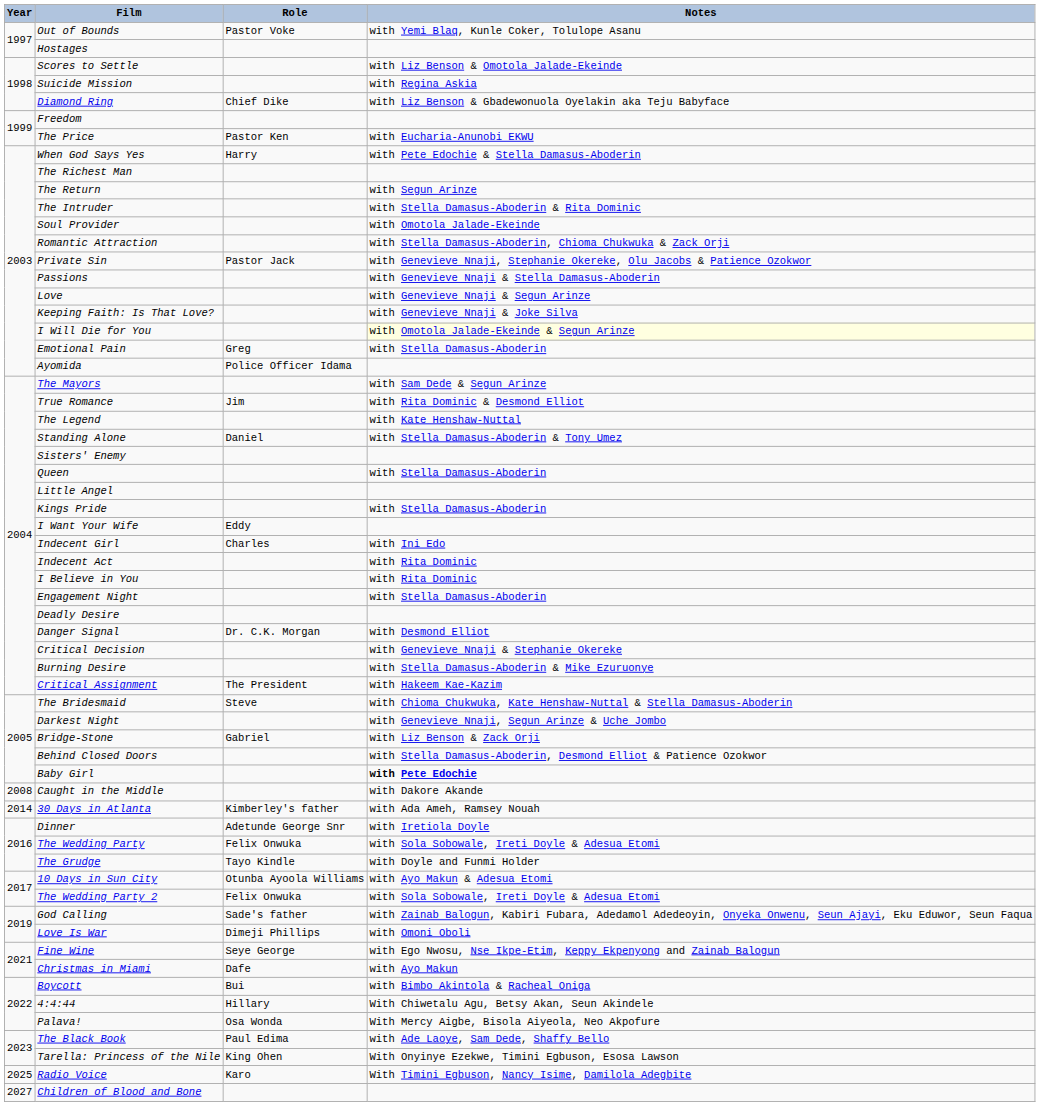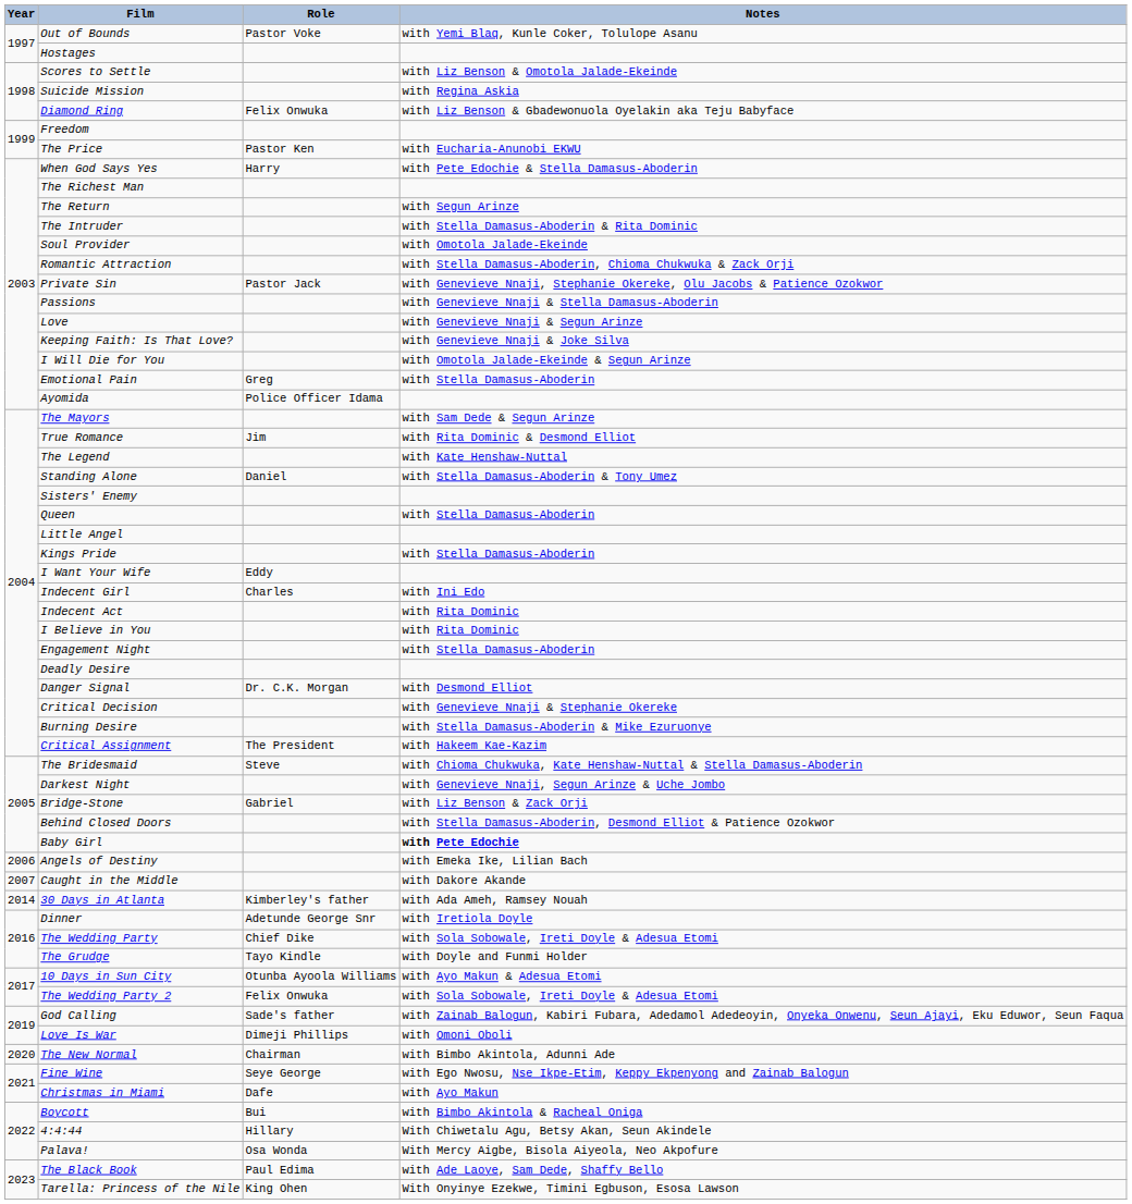 <table class="wikitable" style="font-size:90%;">
 <tr>
 <th style="background:#B0C4DE;">Year</th>
 <th style="background:#B0C4DE;">Film</th>
 <th style="background:#B0C4DE;">Role</th>
 <th style="background:#B0C4DE;">Notes</th>
 </tr>
 <tr>
 <td rowspan="2">1997</td>
 <td><em>Out of Bounds</em></td>
 <td>Pastor Voke</td>
 <td>with <a href='#'>Yemi Blaq</a>, Kunle Coker, Tolulope Asanu</td>
 </tr>
 <tr>
 <td><em>Hostages</em></td>
 <td></td>
 <td></td>
 </tr>
 <tr>
 <td rowspan="3">1998</td>
 <td><em>Scores to Settle</em></td>
 <td></td>
 <td>with <a href='#'>Liz Benson</a> & <a href='#'>Omotola Jalade-Ekeinde</a></td>
 </tr>
 <tr>
 <td><em>Suicide Mission</em></td>
 <td></td>
 <td>with <a href='#'>Regina Askia</a></td>
 </tr>
 <tr>
 <td><em><a href='#'>Diamond Ring</a></em></td>
-<td>Chief Dike</td>
+<td>Felix Onwuka</td>
 <td>with <a href='#'>Liz Benson</a> & Gbadewonuola Oyelakin aka Teju Babyface</td>
 </tr>
 <tr>
 <td rowspan="2">1999</td>
 <td><em>Freedom</em></td>
 <td></td>
 <td></td>
 </tr>
 <tr>
 <td><em>The Price</em></td>
 <td>Pastor Ken</td>
 <td>with <a href='#'>Eucharia-Anunobi EKWU</a></td>
 </tr>
 <tr>
 <td rowspan="13">2003</td>
 <td><em>When God Says Yes</em></td>
 <td>Harry</td>
 <td>with <a href='#'>Pete Edochie</a> & <a href='#'>Stella Damasus-Aboderin</a></td>
 </tr>
 <tr>
 <td><em>The Richest Man</em></td>
 <td></td>
 <td></td>
 </tr>
 <tr>
 <td><em>The Return</em></td>
 <td></td>
 <td>with <a href='#'>Segun Arinze</a></td>
 </tr>
 <tr>
 <td><em>The Intruder</em></td>
 <td></td>
 <td>with <a href='#'>Stella Damasus-Aboderin</a> & <a href='#'>Rita Dominic</a></td>
 </tr>
 <tr>
 <td><em>Soul Provider</em></td>
 <td></td>
 <td>with <a href='#'>Omotola Jalade-Ekeinde</a></td>
 </tr>
 <tr>
 <td><em>Romantic Attraction</em></td>
 <td></td>
 <td>with <a href='#'>Stella Damasus-Aboderin</a>, <a href='#'>Chioma Chukwuka</a> & <a href='#'>Zack Orji</a></td>
 </tr>
 <tr>
 <td><em>Private Sin</em></td>
 <td>Pastor Jack</td>
 <td>with <a href='#'>Genevieve Nnaji</a>, <a href='#'>Stephanie Okereke</a>, <a href='#'>Olu Jacobs</a> & <a href='#'>Patience Ozokwor</a></td>
 </tr>
 <tr>
 <td><em>Passions</em></td>
 <td></td>
 <td>with <a href='#'>Genevieve Nnaji</a> & <a href='#'>Stella Damasus-Aboderin</a></td>
 </tr>
 <tr>
 <td><em>Love</em></td>
 <td></td>
 <td>with <a href='#'>Genevieve Nnaji</a> & <a href='#'>Segun Arinze</a></td>
 </tr>
 <tr>
 <td><em>Keeping Faith: Is That Love?</em></td>
 <td></td>
 <td>with <a href='#'>Genevieve Nnaji</a> & <a href='#'>Joke Silva</a></td>
 </tr>
 <tr>
 <td><em>I Will Die for You</em></td>
 <td></td>
-<td style="background: lightyellow;">with <a href='#'>Omotola Jalade-Ekeinde</a> & <a href='#'>Segun Arinze</a></td>
+<td>with <a href='#'>Omotola Jalade-Ekeinde</a> & <a href='#'>Segun Arinze</a></td>
 </tr>
 <tr>
 <td><em>Emotional Pain</em></td>
 <td>Greg</td>
 <td>with <a href='#'>Stella Damasus-Aboderin</a></td>
 </tr>
 <tr>
 <td><em>Ayomida</em></td>
 <td>Police Officer Idama</td>
 <td></td>
 </tr>
 <tr>
 <td rowspan="18">2004</td>
 <td><em><a href='#'>The Mayors</a></em></td>
 <td></td>
 <td>with <a href='#'>Sam Dede</a> & <a href='#'>Segun Arinze</a></td>
 </tr>
 <tr>
 <td><em>True Romance</em></td>
 <td>Jim</td>
 <td>with <a href='#'>Rita Dominic</a> & <a href='#'>Desmond Elliot</a></td>
 </tr>
 <tr>
 <td><em>The Legend</em></td>
 <td></td>
 <td>with <a href='#'>Kate Henshaw-Nuttal</a></td>
 </tr>
 <tr>
 <td><em>Standing Alone</em></td>
 <td>Daniel</td>
 <td>with <a href='#'>Stella Damasus-Aboderin</a> & <a href='#'>Tony Umez</a></td>
 </tr>
 <tr>
 <td><em>Sisters' Enemy</em></td>
 <td></td>
 <td></td>
 </tr>
 <tr>
 <td><em>Queen</em></td>
 <td></td>
 <td>with <a href='#'>Stella Damasus-Aboderin</a></td>
 </tr>
 <tr>
 <td><em>Little Angel</em></td>
 <td></td>
 <td></td>
 </tr>
 <tr>
 <td><em>Kings Pride</em></td>
 <td></td>
 <td>with <a href='#'>Stella Damasus-Aboderin</a></td>
 </tr>
 <tr>
 <td><em>I Want Your Wife</em></td>
 <td>Eddy</td>
 <td></td>
 </tr>
 <tr>
 <td><em>Indecent Girl</em></td>
 <td>Charles</td>
 <td>with <a href='#'>Ini Edo</a></td>
 </tr>
 <tr>
 <td><em>Indecent Act</em></td>
 <td></td>
 <td>with <a href='#'>Rita Dominic</a></td>
 </tr>
 <tr>
 <td><em>I Believe in You</em></td>
 <td></td>
 <td>with <a href='#'>Rita Dominic</a></td>
 </tr>
 <tr>
 <td><em>Engagement Night</em></td>
 <td></td>
 <td>with <a href='#'>Stella Damasus-Aboderin</a></td>
 </tr>
 <tr>
 <td><em>Deadly Desire</em></td>
 <td></td>
 <td></td>
 </tr>
 <tr>
 <td><em>Danger Signal</em></td>
 <td>Dr. C.K. Morgan</td>
 <td>with <a href='#'>Desmond Elliot</a></td>
 </tr>
 <tr>
 <td><em>Critical Decision</em></td>
 <td></td>
 <td>with <a href='#'>Genevieve Nnaji</a> & <a href='#'>Stephanie Okereke</a></td>
 </tr>
 <tr>
 <td><em>Burning Desire</em></td>
 <td></td>
 <td>with <a href='#'>Stella Damasus-Aboderin</a> & <a href='#'>Mike Ezuruonye</a></td>
 </tr>
 <tr>
 <td><em><a href='#'>Critical Assignment</a></em></td>
 <td>The President</td>
 <td>with <a href='#'>Hakeem Kae-Kazim</a></td>
 </tr>
 <tr>
 <td rowspan="5">2005</td>
 <td><em>The Bridesmaid</em></td>
 <td>Steve</td>
 <td>with <a href='#'>Chioma Chukwuka</a>, <a href='#'>Kate Henshaw-Nuttal</a> & <a href='#'>Stella Damasus-Aboderin</a></td>
 </tr>
 <tr>
 <td><em>Darkest Night</em></td>
 <td></td>
 <td>with <a href='#'>Genevieve Nnaji</a>, <a href='#'>Segun Arinze</a> & <a href='#'>Uche Jombo</a></td>
 </tr>
 <tr>
 <td><em>Bridge-Stone</em></td>
 <td>Gabriel</td>
 <td>with <a href='#'>Liz Benson</a> & <a href='#'>Zack Orji</a></td>
 </tr>
 <tr>
 <td><em>Behind Closed Doors</em></td>
 <td></td>
 <td>with <a href='#'>Stella Damasus-Aboderin</a>, <a href='#'>Desmond Elliot</a> & Patience Ozokwor</td>
 </tr>
 <tr>
 <td><em>Baby Girl</em></td>
 <td></td>
 <td><strong>with <a href='#'>Pete Edochie</a></strong></td>
 </tr>
 <tr>
-<td>2008</td>
+<td>2006</td>
+<td><em>Angels of Destiny</em></td>
+<td></td>
+<td>with Emeka Ike, Lilian Bach</td>
+</tr>
+<tr>
+<td>2007</td>
 <td><em>Caught in the Middle</em></td>
 <td></td>
 <td>with Dakore Akande</td>
 </tr>
 <tr>
 <td>2014</td>
 <td><em><a href='#'>30 Days in Atlanta</a></em></td>
 <td>Kimberley's father</td>
 <td>with Ada Ameh, Ramsey Nouah</td>
 </tr>
 <tr>
 <td rowspan=3>2016</td>
 <td><em>Dinner</em></td>
 <td>Adetunde George Snr</td>
 <td>with <a href='#'>Iretiola Doyle</a></td>
 </tr>
 <tr>
 <td><em><a href='#'>The Wedding Party</a></em></td>
-<td>Felix Onwuka</td>
+<td>Chief Dike</td>
 <td>with <a href='#'>Sola Sobowale</a>, <a href='#'>Ireti Doyle</a> & <a href='#'>Adesua Etomi</a></td>
 </tr>
 <tr>
 <td><em><a href='#'>The Grudge</a></em></td>
 <td>Tayo Kindle</td>
 <td>with Doyle and Funmi Holder</td>
 </tr>
 <tr>
 <td rowspan=2>2017</td>
 <td><em><a href='#'>10 Days in Sun City</a></em></td>
 <td>Otunba Ayoola Williams</td>
 <td>with <a href='#'>Ayo Makun</a> & <a href='#'>Adesua Etomi</a></td>
 </tr>
 <tr>
 <td><em><a href='#'>The Wedding Party 2</a></em></td>
 <td>Felix Onwuka</td>
 <td>with <a href='#'>Sola Sobowale</a>, <a href='#'>Ireti Doyle</a> & <a href='#'>Adesua Etomi</a></td>
 </tr>
 <tr>
 <td rowspan="2">2019</td>
 <td><em>God Calling</em></td>
 <td>Sade's father</td>
 <td>with <a href='#'>Zainab Balogun</a>, Kabiri Fubara, Adedamol Adedeoyin, <a href='#'>Onyeka Onwenu</a>, <a href='#'>Seun Ajayi</a>, Eku Eduwor, Seun Faqua</td>
 </tr>
 <tr>
 <td><em><a href='#'>Love Is War</a></em></td>
 <td>Dimeji Phillips</td>
 <td>with <a href='#'>Omoni Oboli</a></td>
+</tr>
+<tr>
+<td>2020</td>
+<td><em><a href='#'>The New Normal</a></em></td>
+<td>Chairman</td>
+<td>with Bimbo Akintola, Adunni Ade</td>
 </tr>
 <tr>
 <td rowspan="2">2021</td>
 <td><a href='#'><em>Fine Wine</em></a></td>
 <td>Seye George</td>
 <td>with Ego Nwosu, <a href='#'>Nse Ikpe-Etim</a>, <a href='#'>Keppy Ekpenyong</a> and <a href='#'>Zainab Balogun</a></td>
 </tr>
 <tr>
 <td><em><a href='#'>Christmas in Miami</a></em></td>
 <td>Dafe</td>
 <td>with <a href='#'>Ayo Makun</a></td>
 </tr>
 <tr>
 <td rowspan="3">2022</td>
 <td><em><a href='#'>Boycott</a></em></td>
 <td>Bui</td>
 <td>with <a href='#'>Bimbo Akintola</a> & <a href='#'>Racheal Oniga</a></td>
 </tr>
 <tr>
 <td><em>4:4:44</em></td>
 <td>Hillary</td>
 <td>With Chiwetalu Agu, Betsy Akan, Seun Akindele</td>
 </tr>
 <tr>
 <td><em>Palava!</em></td>
 <td>Osa Wonda</td>
 <td>With Mercy Aigbe, Bisola Aiyeola, Neo Akpofure</td>
 </tr>
 <tr>
 <td rowspan="2">2023</td>
 <td><a href='#'><em>The Black Book</em></a></td>
 <td>Paul Edima</td>
 <td>with <a href='#'>Ade Laoye</a>, <a href='#'>Sam Dede</a>, <a href='#'>Shaffy Bello</a></td>
 </tr>
 <tr>
 <td><em>Tarella: Princess of the Nile</em></td>
 <td>King Ohen</td>
 <td>With Onyinye Ezekwe, Timini Egbuson, Esosa Lawson</td>
 </tr>
-<tr>
-<td>2025</td>
-<td><em><a href='#'>Radio Voice</a></em></td>
-<td>Karo</td>
-<td>With <a href='#'>Timini Egbuson</a>, <a href='#'>Nancy Isime</a>, <a href='#'>Damilola Adegbite</a></td>
-</tr>
-<tr>
-<td>2027</td>
-<td><em><a href='#'>Children of Blood and Bone</a></em></td>
-<td></td>
-<td></td>
-</tr>
 </table>
